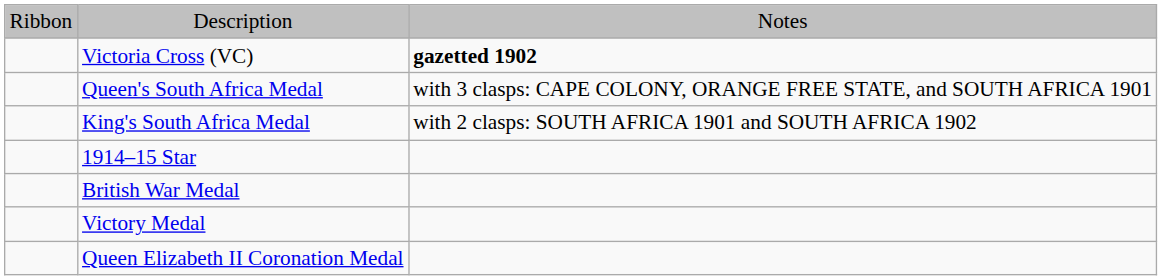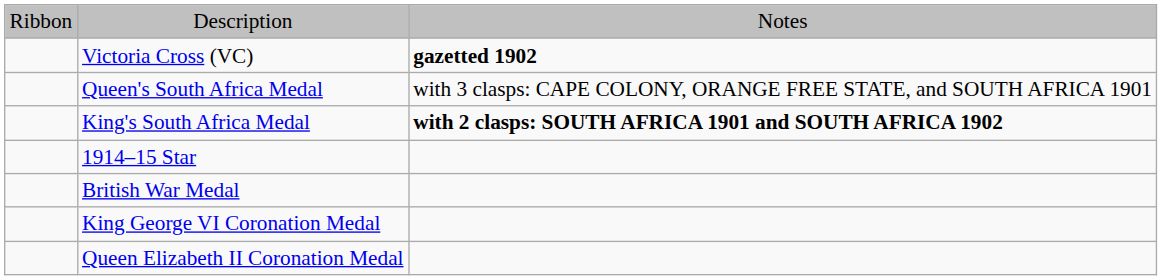 <table class="wikitable">
 <tr>
 <td bgcolor="silver" align="center">Ribbon</td>
 <td bgcolor="silver" align="center">Description</td>
 <td bgcolor="silver" align="center">Notes</td>
 </tr>
 <tr>
 <td></td>
 <td><a href='#'>Victoria Cross</a> (VC)</td>
 <td><strong>gazetted 1902</strong></td>
 </tr>
 <tr>
 <td></td>
 <td><a href='#'>Queen's South Africa Medal</a></td>
 <td>with 3 clasps: CAPE COLONY, ORANGE FREE STATE, and SOUTH AFRICA 1901</td>
 </tr>
 <tr>
 <td></td>
 <td><a href='#'>King's South Africa Medal</a></td>
-<td>with 2 clasps: SOUTH AFRICA 1901 and SOUTH AFRICA 1902</td>
+<td><strong>with 2 clasps: SOUTH AFRICA 1901 and SOUTH AFRICA 1902</strong></td>
 </tr>
 <tr>
 <td></td>
 <td><a href='#'>1914–15 Star</a></td>
 <td></td>
 </tr>
 <tr>
 <td></td>
 <td><a href='#'>British War Medal</a></td>
 <td></td>
 </tr>
 <tr>
 <td></td>
-<td><a href='#'>Victory Medal</a></td>
+<td><a href='#'>King George VI Coronation Medal</a></td>
 <td></td>
 </tr>
 <tr>
 <td></td>
 <td><a href='#'>Queen Elizabeth II Coronation Medal</a></td>
 <td></td>
 </tr>
 </table>
